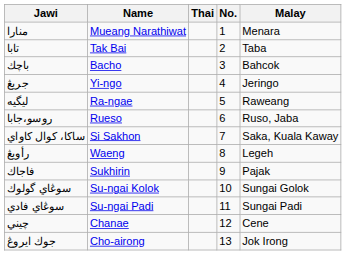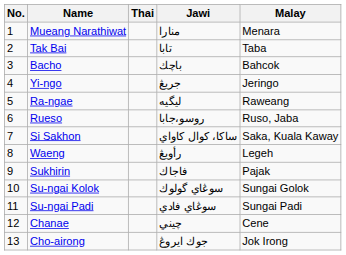 <table class="wikitable"  style="font-size:90%;">
 <tr>
-<th>Jawi</th>
+<th>No.</th>
 <th>Name</th>
 <th>Thai</th>
-<th>No.</th>
+<th>Jawi</th>
 <th>Malay</th>
 </tr>
 <tr>
-<td>منارا</td>
+<td>1</td>
 <td><a href='#'>Mueang Narathiwat</a></td>
 <td></td>
-<td>1</td>
+<td>منارا</td>
 <td>Menara</td>
 </tr>
 <tr>
-<td>تابا</td>
+<td>2</td>
 <td><a href='#'>Tak Bai</a></td>
 <td></td>
-<td>2</td>
+<td>تابا</td>
 <td>Taba</td>
 </tr>
 <tr>
-<td>باچك</td>
+<td>3</td>
 <td><a href='#'>Bacho</a></td>
 <td></td>
-<td>3</td>
+<td>باچك</td>
 <td>Bahcok</td>
 </tr>
 <tr>
-<td>جريڠ</td>
+<td>4</td>
 <td><a href='#'>Yi-ngo</a></td>
 <td></td>
-<td>4</td>
+<td>جريڠ</td>
 <td>Jeringo</td>
 </tr>
 <tr>
-<td>ليگيه</td>
+<td>5</td>
 <td><a href='#'>Ra-ngae</a></td>
 <td></td>
-<td>5</td>
+<td>ليگيه</td>
 <td>Raweang</td>
 </tr>
 <tr>
-<td>روسو،جابا</td>
+<td>6</td>
 <td><a href='#'>Rueso</a></td>
 <td></td>
-<td>6</td>
+<td>روسو،جابا</td>
 <td>Ruso, Jaba</td>
 </tr>
 <tr>
-<td>ساكا، كوال كاواي</td>
+<td>7</td>
 <td><a href='#'>Si Sakhon</a></td>
 <td></td>
-<td>7</td>
+<td>ساكا، كوال كاواي</td>
 <td>Saka, Kuala Kaway</td>
 </tr>
 <tr>
-<td>رأويڠ</td>
+<td>8</td>
 <td><a href='#'>Waeng</a></td>
 <td></td>
-<td>8</td>
+<td>رأويڠ</td>
 <td>Legeh</td>
 </tr>
 <tr>
-<td>فاجاك</td>
+<td>9</td>
 <td><a href='#'>Sukhirin</a></td>
 <td></td>
-<td>9</td>
+<td>فاجاك</td>
 <td>Pajak</td>
 </tr>
 <tr>
-<td>سوڠاي گولوك</td>
+<td>10</td>
 <td><a href='#'>Su-ngai Kolok</a></td>
 <td></td>
-<td>10</td>
+<td>سوڠاي گولوك</td>
 <td>Sungai Golok</td>
 </tr>
 <tr>
-<td>سوڠاي فادي</td>
+<td>11</td>
 <td><a href='#'>Su-ngai Padi</a></td>
 <td></td>
-<td>11</td>
+<td>سوڠاي فادي</td>
 <td>Sungai Padi</td>
 </tr>
 <tr>
-<td>چيني</td>
+<td>12</td>
 <td><a href='#'>Chanae</a></td>
 <td></td>
-<td>12</td>
+<td>چيني</td>
 <td>Cene</td>
 </tr>
 <tr>
-<td>جوك ايروڠ</td>
+<td>13</td>
 <td><a href='#'>Cho-airong</a></td>
 <td></td>
-<td>13</td>
+<td>جوك ايروڠ</td>
 <td>Jok Irong</td>
 </tr>
 </table>
